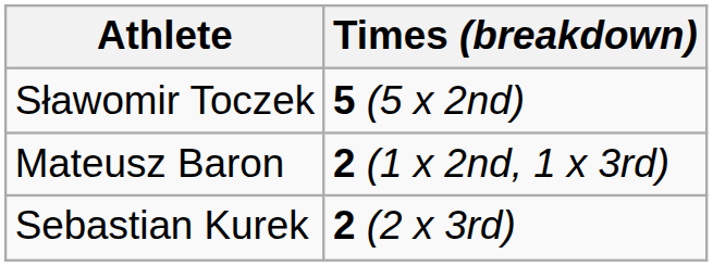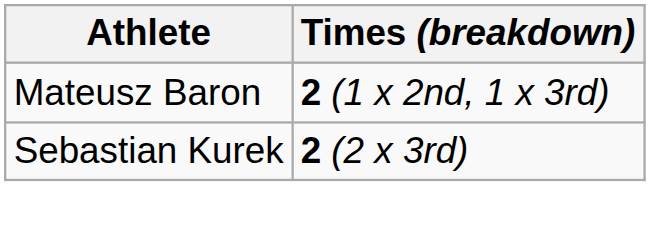 <table class="wikitable">
 <tr>
 <th>Athlete</th>
 <th>Times <em>(breakdown)</em></th>
-</tr>
-<tr>
-<td> Sławomir Toczek</td>
-<td><strong>5</strong> <em>(5 x 2nd)</em></td>
 </tr>
 <tr>
 <td> Mateusz Baron</td>
 <td><strong>2</strong> <em>(1 x 2nd, 1 x 3rd)</em></td>
 </tr>
 <tr>
 <td> Sebastian Kurek</td>
 <td><strong>2</strong> <em>(2 x 3rd)</em></td>
 </tr>
 </table>
